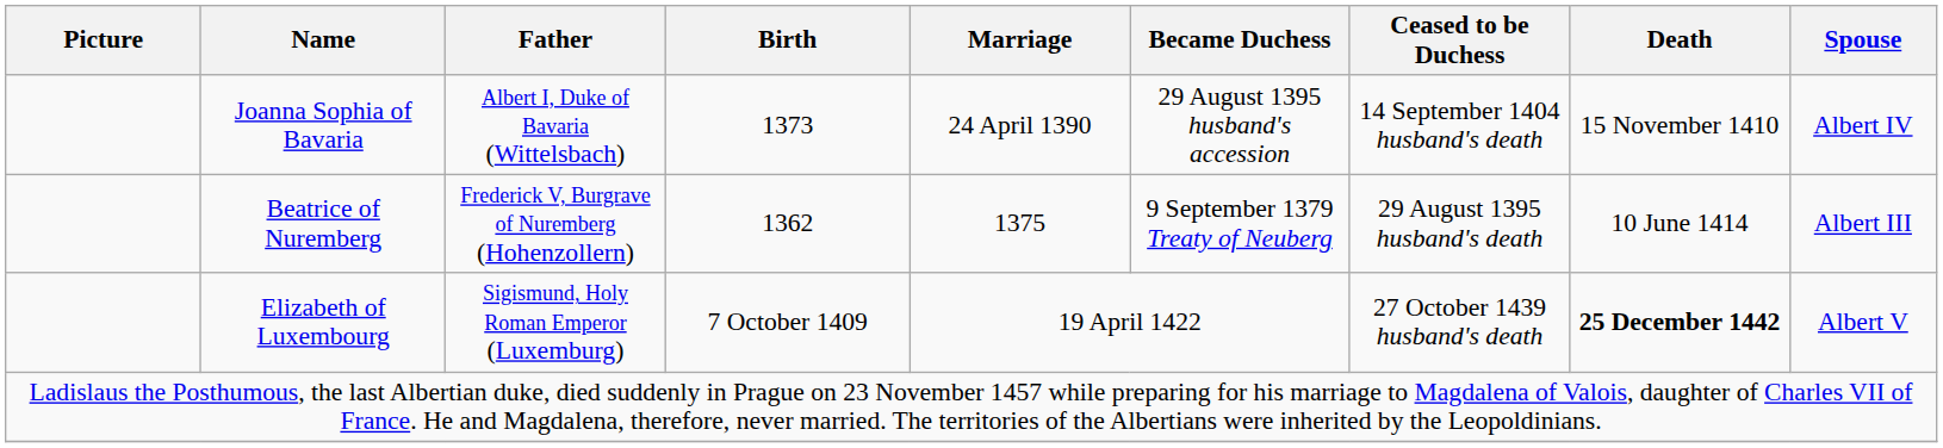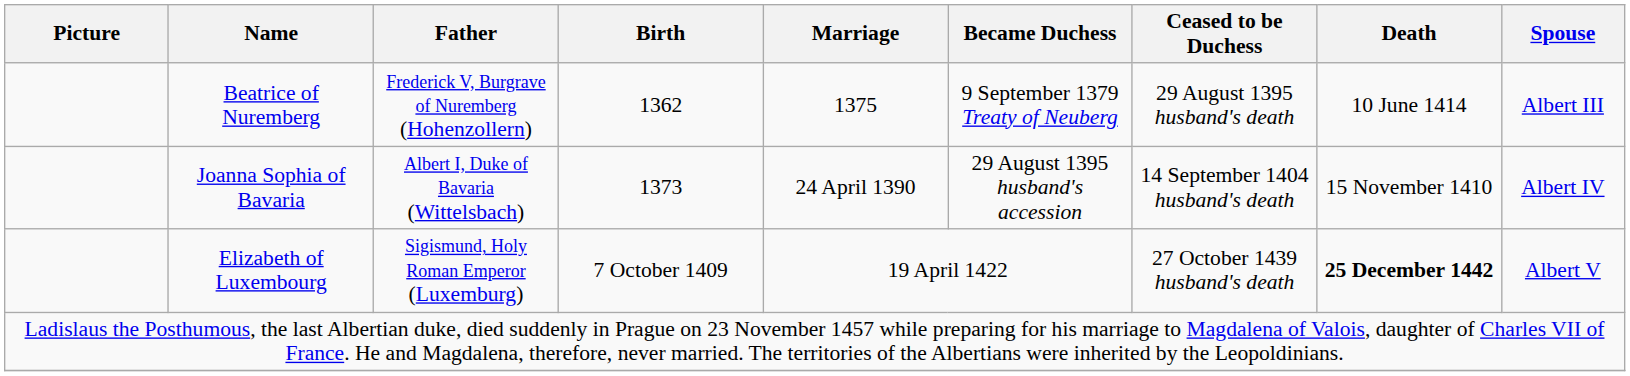 <table width=95% class="wikitable">
 <tr>
 <th width = "8%">Picture</th>
 <th width = "10%">Name</th>
 <th width = "9%">Father</th>
 <th width = "10%">Birth</th>
 <th width = "9%">Marriage</th>
 <th width = "9%">Became Duchess</th>
 <th width = "9%">Ceased to be Duchess</th>
 <th width = "9%">Death</th>
 <th width = "6%"><a href='#'>Spouse</a></th>
 </tr>
 <tr>
 <td align=center></td>
+<td align=center><a href='#'>Beatrice of Nuremberg</a></td>
+<td align="center"><small><a href='#'>Frederick V, Burgrave of Nuremberg</a></small><br>(<a href='#'>Hohenzollern</a>)</td>
+<td align="center">1362</td>
+<td align="center">1375</td>
+<td align="center">9 September 1379<br><em><a href='#'>Treaty of Neuberg</a></em></td>
+<td align="center">29 August 1395<br><em>husband's death</em></td>
+<td align="center">10 June 1414</td>
+<td align="center"><a href='#'>Albert III</a></td>
+</tr>
+<tr>
+<td align=center></td>
 <td align=center><a href='#'>Joanna Sophia of Bavaria</a></td>
 <td align="center"><small><a href='#'>Albert I, Duke of Bavaria</a></small><br>(<a href='#'>Wittelsbach</a>)</td>
 <td align="center">1373</td>
 <td align="center">24 April 1390</td>
 <td align="center">29 August 1395<br><em>husband's accession</em></td>
 <td align="center">14 September 1404<br><em>husband's death</em></td>
 <td align="center">15 November 1410</td>
 <td align="center"><a href='#'>Albert IV</a></td>
-</tr>
-<tr>
-<td align=center></td>
-<td align=center><a href='#'>Beatrice of Nuremberg</a></td>
-<td align="center"><small><a href='#'>Frederick V, Burgrave of Nuremberg</a></small><br>(<a href='#'>Hohenzollern</a>)</td>
-<td align="center">1362</td>
-<td align="center">1375</td>
-<td align="center">9 September 1379<br><em><a href='#'>Treaty of Neuberg</a></em></td>
-<td align="center">29 August 1395<br><em>husband's death</em></td>
-<td align="center">10 June 1414</td>
-<td align="center"><a href='#'>Albert III</a></td>
 </tr>
 <tr>
 <td align=center></td>
 <td align=center><a href='#'>Elizabeth of Luxembourg</a></td>
 <td align="center"><small><a href='#'>Sigismund, Holy Roman Emperor</a></small><br>(<a href='#'>Luxemburg</a>)</td>
 <td align="center">7 October 1409</td>
 <td align="center" colspan="2">19 April 1422</td>
 <td align="center">27 October 1439<br><em>husband's death</em></td>
 <td align="center"><strong>25 December 1442</strong></td>
 <td align="center"><a href='#'>Albert V</a></td>
 </tr>
 <tr>
 <td align="center" colspan="9"><a href='#'>Ladislaus the Posthumous</a>, the last Albertian duke, died suddenly in Prague on 23 November 1457 while preparing for his marriage to <a href='#'>Magdalena of Valois</a>, daughter of <a href='#'>Charles VII of France</a>. He and Magdalena, therefore, never married.  The territories of the Albertians were inherited by the Leopoldinians.</td>
 </tr>
 <tr>
 </tr>
 </table>
